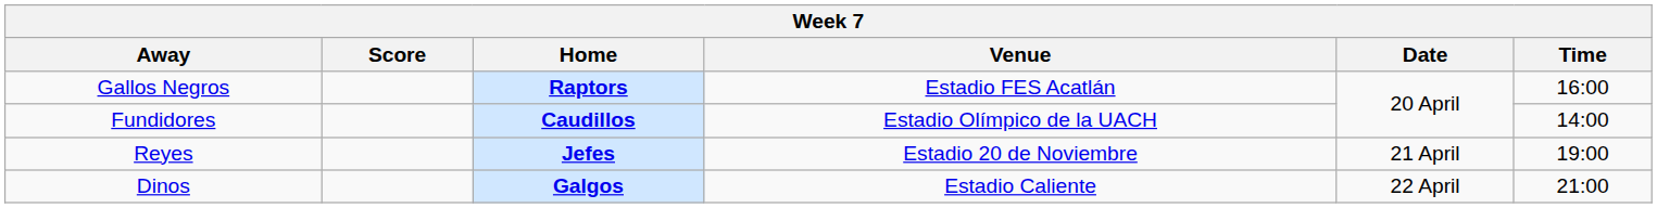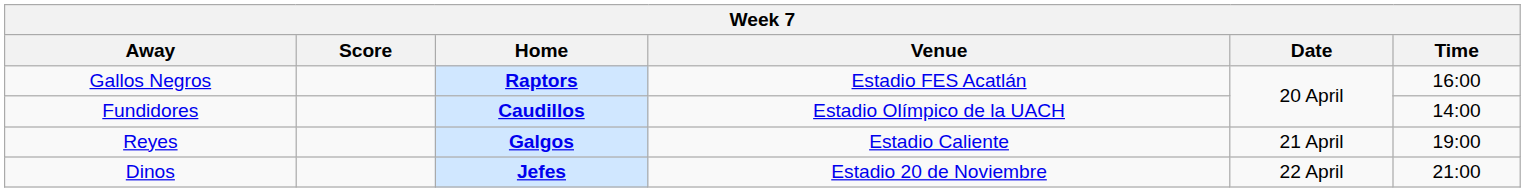 <table class="wikitable mw-collapsible mw-collapsed" style="width:100%;">
 <tr>
 <th colspan="8">Week 7</th>
 </tr>
 <tr>
 <th>Away</th>
 <th>Score</th>
 <th>Home</th>
 <th>Venue</th>
 <th>Date</th>
 <th>Time</th>
 </tr>
 <tr align="center">
 <td><a href='#'>Gallos Negros</a></td>
 <td></td>
 <td bgcolor="#D0E7FF"><strong><a href='#'>Raptors</a></strong></td>
 <td><a href='#'>Estadio FES Acatlán</a></td>
 <td rowspan=2>20 April</td>
 <td>16:00</td>
 </tr>
 <tr align="center">
 <td><a href='#'>Fundidores</a></td>
 <td></td>
 <td bgcolor="#D0E7FF"><strong><a href='#'>Caudillos</a></strong></td>
 <td><a href='#'>Estadio Olímpico de la UACH</a></td>
 <td>14:00</td>
 </tr>
 <tr align="center">
 <td><a href='#'>Reyes</a></td>
 <td></td>
-<td bgcolor="#D0E7FF"><strong><a href='#'>Jefes</a></strong></td>
-<td><a href='#'>Estadio 20 de Noviembre</a></td>
+<td bgcolor="#D0E7FF"><strong><a href='#'>Galgos</a></strong></td>
+<td><a href='#'>Estadio Caliente</a></td>
 <td>21 April</td>
 <td>19:00</td>
 </tr>
 <tr align="center">
 <td><a href='#'>Dinos</a></td>
 <td></td>
-<td bgcolor="#D0E7FF"><strong><a href='#'>Galgos</a></strong></td>
-<td><a href='#'>Estadio Caliente</a></td>
+<td bgcolor="#D0E7FF"><strong><a href='#'>Jefes</a></strong></td>
+<td><a href='#'>Estadio 20 de Noviembre</a></td>
 <td>22 April</td>
 <td>21:00</td>
 </tr>
 </table>
